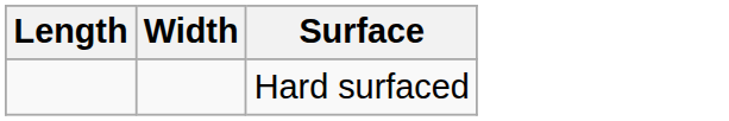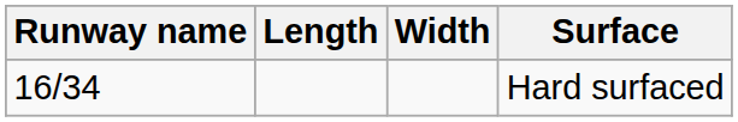 <table class="wikitable">
 <tr>
+<th>Runway name</th>
 <th>Length</th>
 <th>Width</th>
 <th>Surface</th>
 </tr>
 <tr>
+<td>16/34</td>
 <td></td>
 <td></td>
 <td>Hard surfaced</td>
 </tr>
 </table>
